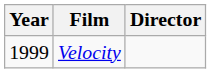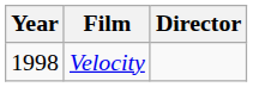 <table class="wikitable">
 <tr>
 <th>Year</th>
 <th>Film</th>
 <th>Director</th>
 </tr>
 <tr>
-<td>1999</td>
+<td>1998</td>
 <td><em><a href='#'>Velocity</a></em></td>
 <td></td>
 </tr>
 </table>
